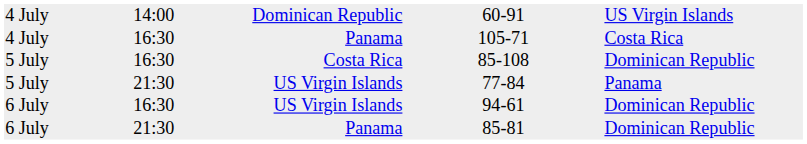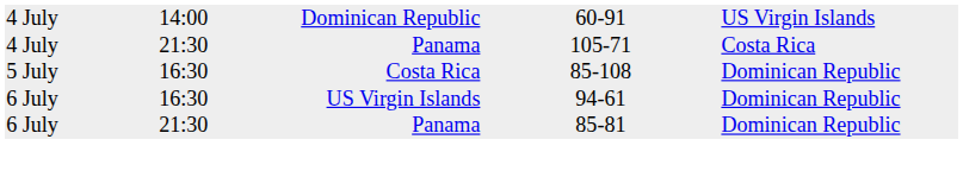 <table cellspacing=0 width=80% style=background:#eeeeee>
 <tr>
 <td width=10% align=left>4 July</td>
 <td align=center width=10%>14:00</td>
 <td align=right width=20%><a href='#'>Dominican Republic</a></td>
 <td align=left width=5%></td>
 <td align=center width=10%>60-91</td>
 <td align=right width=5%></td>
 <td align=left width=20%><a href='#'>US Virgin Islands</a></td>
 </tr>
 <tr>
 <td width=10% align=left>4 July</td>
-<td align=center width=10%>16:30</td>
+<td align=center width=10%>21:30</td>
 <td align=right width=20%><a href='#'>Panama</a></td>
 <td align=left width=5%></td>
 <td align=center width=10%>105-71</td>
 <td align=right width=5%></td>
 <td align=left width=20%><a href='#'>Costa Rica</a></td>
 </tr>
 <tr>
 <td width=10% align=left>5 July</td>
 <td align=center width=10%>16:30</td>
 <td align=right width=20%><a href='#'>Costa Rica</a></td>
 <td align=left width=5%></td>
 <td align=center width=10%>85-108</td>
 <td align=right width=5%></td>
 <td align=left width=20%><a href='#'>Dominican Republic</a></td>
-</tr>
-<tr>
-<td width=10% align=left>5 July</td>
-<td align=center width=10%>21:30</td>
-<td align=right width=20%><a href='#'>US Virgin Islands</a></td>
-<td align=left width=5%></td>
-<td align=center width=10%>77-84</td>
-<td align=right width=5%></td>
-<td align=left width=20%><a href='#'>Panama</a></td>
 </tr>
 <tr>
 <td width=10% align=left>6 July</td>
 <td align=center width=10%>16:30</td>
 <td align=right width=20%><a href='#'>US Virgin Islands</a></td>
 <td align=left width=5%></td>
 <td align=center width=10%>94-61</td>
 <td align=right width=5%></td>
 <td align=left width=20%><a href='#'>Dominican Republic</a></td>
 </tr>
 <tr>
 <td width=10% align=left>6 July</td>
 <td align=center width=10%>21:30</td>
 <td align=right width=20%><a href='#'>Panama</a></td>
 <td align=left width=5%></td>
 <td align=center width=10%>85-81</td>
 <td align=right width=5%></td>
 <td align=left width=20%><a href='#'>Dominican Republic</a></td>
 </tr>
 </table>
